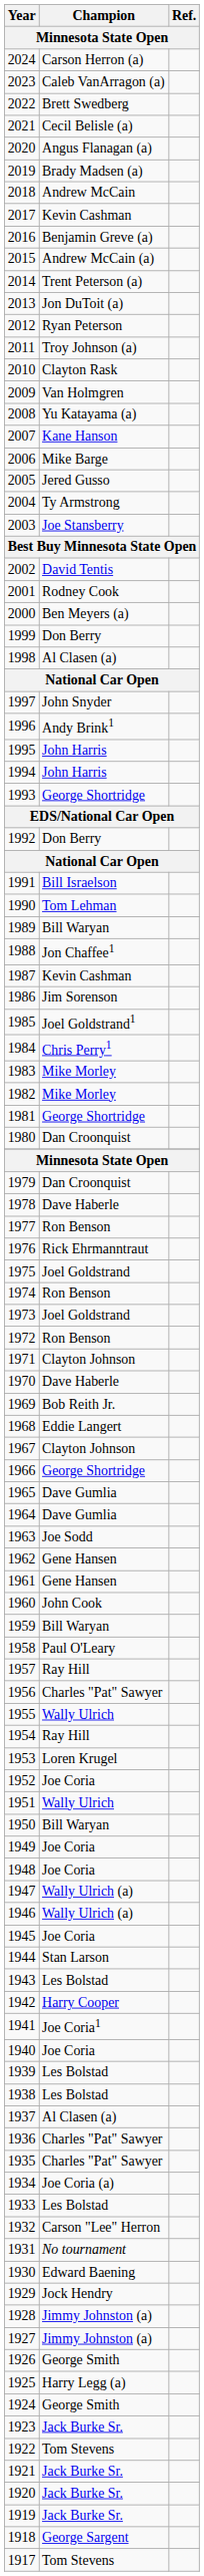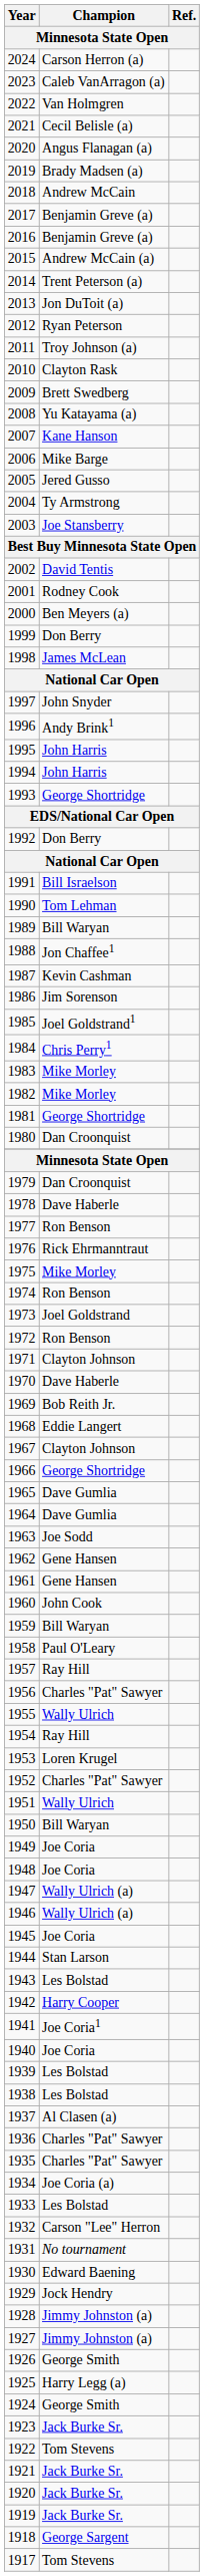 <table class="wikitable">
 <tr>
 <th>Year</th>
 <th>Champion</th>
 <th>Ref.</th>
 </tr>
 <tr>
 <th colspan=3>Minnesota State Open</th>
 </tr>
 <tr>
 <td>2024</td>
 <td>Carson Herron (a)</td>
 <td></td>
 </tr>
 <tr>
 <td>2023</td>
 <td>Caleb VanArragon (a)</td>
 <td></td>
 </tr>
 <tr>
 <td>2022</td>
-<td>Brett Swedberg</td>
+<td>Van Holmgren</td>
 <td></td>
 </tr>
 <tr>
 <td>2021</td>
 <td>Cecil Belisle (a)</td>
 <td></td>
 </tr>
 <tr>
 <td>2020</td>
 <td>Angus Flanagan (a)</td>
 <td></td>
 </tr>
 <tr>
 <td>2019</td>
 <td>Brady Madsen (a)</td>
 <td></td>
 </tr>
 <tr>
 <td>2018</td>
 <td>Andrew McCain</td>
 <td></td>
 </tr>
 <tr>
 <td>2017</td>
-<td>Kevin Cashman</td>
+<td>Benjamin Greve (a)</td>
 <td></td>
 </tr>
 <tr>
 <td>2016</td>
 <td>Benjamin Greve (a)</td>
 <td></td>
 </tr>
 <tr>
 <td>2015</td>
 <td>Andrew McCain (a)</td>
 <td></td>
 </tr>
 <tr>
 <td>2014</td>
 <td>Trent Peterson (a)</td>
 <td></td>
 </tr>
 <tr>
 <td>2013</td>
 <td>Jon DuToit (a)</td>
 <td></td>
 </tr>
 <tr>
 <td>2012</td>
 <td>Ryan Peterson</td>
 <td></td>
 </tr>
 <tr>
 <td>2011</td>
 <td>Troy Johnson (a)</td>
 <td></td>
 </tr>
 <tr>
 <td>2010</td>
 <td>Clayton Rask</td>
 <td></td>
 </tr>
 <tr>
 <td>2009</td>
-<td>Van Holmgren</td>
+<td>Brett Swedberg</td>
 <td></td>
 </tr>
 <tr>
 <td>2008</td>
 <td>Yu Katayama (a)</td>
 <td></td>
 </tr>
 <tr>
 <td>2007</td>
 <td><a href='#'>Kane Hanson</a></td>
 <td></td>
 </tr>
 <tr>
 <td>2006</td>
 <td>Mike Barge</td>
 <td></td>
 </tr>
 <tr>
 <td>2005</td>
 <td>Jered Gusso</td>
 <td></td>
 </tr>
 <tr>
 <td>2004</td>
 <td>Ty Armstrong</td>
 <td></td>
 </tr>
 <tr>
 <td>2003</td>
 <td><a href='#'>Joe Stansberry</a></td>
 <td></td>
 </tr>
 <tr>
 <th colspan=3>Best Buy Minnesota State Open</th>
 </tr>
 <tr>
 <td>2002</td>
 <td><a href='#'>David Tentis</a></td>
 <td></td>
 </tr>
 <tr>
 <td>2001</td>
 <td>Rodney Cook</td>
 <td></td>
 </tr>
 <tr>
 <td>2000</td>
 <td>Ben Meyers (a)</td>
 <td></td>
 </tr>
 <tr>
 <td>1999</td>
 <td>Don Berry</td>
 <td></td>
 </tr>
 <tr>
 <td>1998</td>
-<td>Al Clasen (a)</td>
+<td><a href='#'>James McLean</a></td>
 <td></td>
 </tr>
 <tr>
 <th colspan=3>National Car Open</th>
 </tr>
 <tr>
 <td>1997</td>
 <td>John Snyder</td>
 <td></td>
 </tr>
 <tr>
 <td>1996</td>
 <td>Andy Brink<sup>1</sup></td>
 <td></td>
 </tr>
 <tr>
 <td>1995</td>
 <td><a href='#'>John Harris</a></td>
 <td></td>
 </tr>
 <tr>
 <td>1994</td>
 <td><a href='#'>John Harris</a></td>
 <td></td>
 </tr>
 <tr>
 <td>1993</td>
 <td><a href='#'>George Shortridge</a></td>
 <td></td>
 </tr>
 <tr>
 <th colspan=3>EDS/National Car Open</th>
 </tr>
 <tr>
 <td>1992</td>
 <td>Don Berry</td>
 <td></td>
 </tr>
 <tr>
 <th colspan=3>National Car Open</th>
 </tr>
 <tr>
 <td>1991</td>
 <td><a href='#'>Bill Israelson</a></td>
 <td></td>
 </tr>
 <tr>
 <td>1990</td>
 <td><a href='#'>Tom Lehman</a></td>
 <td></td>
 </tr>
 <tr>
 <td>1989</td>
 <td>Bill Waryan</td>
 <td></td>
 </tr>
 <tr>
 <td>1988</td>
 <td>Jon Chaffee<sup>1</sup></td>
 <td></td>
 </tr>
 <tr>
 <td>1987</td>
 <td>Kevin Cashman</td>
 <td></td>
 </tr>
 <tr>
 <td>1986</td>
 <td>Jim Sorenson</td>
 <td></td>
 </tr>
 <tr>
 <td>1985</td>
 <td>Joel Goldstrand<sup>1</sup></td>
 <td></td>
 </tr>
 <tr>
 <td>1984</td>
 <td><a href='#'>Chris Perry<sup>1</sup></a></td>
 <td></td>
 </tr>
 <tr>
 <td>1983</td>
 <td><a href='#'>Mike Morley</a></td>
 <td></td>
 </tr>
 <tr>
 <td>1982</td>
 <td><a href='#'>Mike Morley</a></td>
 <td></td>
 </tr>
 <tr>
 <td>1981</td>
 <td><a href='#'>George Shortridge</a></td>
 <td></td>
 </tr>
 <tr>
 <td>1980</td>
 <td>Dan Croonquist</td>
 <td></td>
 </tr>
 <tr>
 </tr>
 <tr>
 <th colspan=3>Minnesota State Open</th>
 </tr>
 <tr>
 <td>1979</td>
 <td>Dan Croonquist</td>
 <td></td>
 </tr>
 <tr>
 <td>1978</td>
 <td>Dave Haberle</td>
 <td></td>
 </tr>
 <tr>
 <td>1977</td>
 <td>Ron Benson</td>
 <td></td>
 </tr>
 <tr>
 <td>1976</td>
 <td>Rick Ehrmanntraut</td>
 <td></td>
 </tr>
 <tr>
 <td>1975</td>
-<td>Joel Goldstrand</td>
+<td><a href='#'>Mike Morley</a></td>
 <td></td>
 </tr>
 <tr>
 <td>1974</td>
 <td>Ron Benson</td>
 <td></td>
 </tr>
 <tr>
 <td>1973</td>
 <td>Joel Goldstrand</td>
 <td></td>
 </tr>
 <tr>
 <td>1972</td>
 <td>Ron Benson</td>
 <td></td>
 </tr>
 <tr>
 <td>1971</td>
 <td>Clayton Johnson</td>
 <td></td>
 </tr>
 <tr>
 <td>1970</td>
 <td>Dave Haberle</td>
 <td></td>
 </tr>
 <tr>
 <td>1969</td>
 <td>Bob Reith Jr.</td>
 <td></td>
 </tr>
 <tr>
 <td>1968</td>
 <td>Eddie Langert</td>
 <td></td>
 </tr>
 <tr>
 <td>1967</td>
 <td>Clayton Johnson</td>
 <td></td>
 </tr>
 <tr>
 <td>1966</td>
 <td><a href='#'>George Shortridge</a></td>
 <td></td>
 </tr>
 <tr>
 <td>1965</td>
 <td>Dave Gumlia</td>
 <td></td>
 </tr>
 <tr>
 <td>1964</td>
 <td>Dave Gumlia</td>
 <td></td>
 </tr>
 <tr>
 <td>1963</td>
 <td>Joe Sodd</td>
 <td></td>
 </tr>
 <tr>
 <td>1962</td>
 <td>Gene Hansen</td>
 <td></td>
 </tr>
 <tr>
 <td>1961</td>
 <td>Gene Hansen</td>
 <td></td>
 </tr>
 <tr>
 <td>1960</td>
 <td>John Cook</td>
 <td></td>
 </tr>
 <tr>
 <td>1959</td>
 <td>Bill Waryan</td>
 <td></td>
 </tr>
 <tr>
 <td>1958</td>
 <td>Paul O'Leary</td>
 <td></td>
 </tr>
 <tr>
 <td>1957</td>
 <td>Ray Hill</td>
 <td></td>
 </tr>
 <tr>
 <td>1956</td>
 <td>Charles "Pat" Sawyer</td>
 <td></td>
 </tr>
 <tr>
 <td>1955</td>
 <td><a href='#'>Wally Ulrich</a></td>
 <td></td>
 </tr>
 <tr>
 <td>1954</td>
 <td>Ray Hill</td>
 <td></td>
 </tr>
 <tr>
 <td>1953</td>
 <td>Loren Krugel</td>
 <td></td>
 </tr>
 <tr>
 <td>1952</td>
-<td>Joe Coria</td>
+<td>Charles "Pat" Sawyer</td>
 <td></td>
 </tr>
 <tr>
 <td>1951</td>
 <td><a href='#'>Wally Ulrich</a></td>
 <td></td>
 </tr>
 <tr>
 <td>1950</td>
 <td>Bill Waryan</td>
 <td></td>
 </tr>
 <tr>
 <td>1949</td>
 <td>Joe Coria</td>
 <td></td>
 </tr>
 <tr>
 <td>1948</td>
 <td>Joe Coria</td>
 <td></td>
 </tr>
 <tr>
 <td>1947</td>
 <td><a href='#'>Wally Ulrich</a> (a)</td>
 <td></td>
 </tr>
 <tr>
 <td>1946</td>
 <td><a href='#'>Wally Ulrich</a> (a)</td>
 <td></td>
 </tr>
 <tr>
 <td>1945</td>
 <td>Joe Coria</td>
 <td></td>
 </tr>
 <tr>
 <td>1944</td>
 <td>Stan Larson</td>
 <td></td>
 </tr>
 <tr>
 <td>1943</td>
 <td>Les Bolstad</td>
 <td></td>
 </tr>
 <tr>
 <td>1942</td>
 <td><a href='#'>Harry Cooper</a></td>
 <td></td>
 </tr>
 <tr>
 <td>1941</td>
 <td>Joe Coria<sup>1</sup></td>
 <td></td>
 </tr>
 <tr>
 <td>1940</td>
 <td>Joe Coria</td>
 <td></td>
 </tr>
 <tr>
 <td>1939</td>
 <td>Les Bolstad</td>
 <td></td>
 </tr>
 <tr>
 <td>1938</td>
 <td>Les Bolstad</td>
 <td></td>
 </tr>
 <tr>
 <td>1937</td>
 <td>Al Clasen (a)</td>
 <td></td>
 </tr>
 <tr>
 <td>1936</td>
 <td>Charles "Pat" Sawyer</td>
 <td></td>
 </tr>
 <tr>
 <td>1935</td>
 <td>Charles "Pat" Sawyer</td>
 <td></td>
 </tr>
 <tr>
 <td>1934</td>
 <td>Joe Coria (a)</td>
 <td></td>
 </tr>
 <tr>
 <td>1933</td>
 <td>Les Bolstad</td>
 <td></td>
 </tr>
 <tr>
 <td>1932</td>
 <td>Carson "Lee" Herron</td>
 <td></td>
 </tr>
 <tr>
 <td>1931</td>
 <td><em>No tournament</em></td>
 <td></td>
 </tr>
 <tr>
 <td>1930</td>
 <td>Edward Baening</td>
 <td></td>
 </tr>
 <tr>
 <td>1929</td>
 <td>Jock Hendry</td>
 <td></td>
 </tr>
 <tr>
 <td>1928</td>
 <td><a href='#'>Jimmy Johnston</a> (a)</td>
 <td></td>
 </tr>
 <tr>
 <td>1927</td>
 <td><a href='#'>Jimmy Johnston</a> (a)</td>
 <td></td>
 </tr>
 <tr>
 <td>1926</td>
 <td>George Smith</td>
 <td></td>
 </tr>
 <tr>
 <td>1925</td>
 <td>Harry Legg (a)</td>
 <td></td>
 </tr>
 <tr>
 <td>1924</td>
 <td>George Smith</td>
 <td></td>
 </tr>
 <tr>
 <td>1923</td>
 <td><a href='#'>Jack Burke Sr.</a></td>
 <td></td>
 </tr>
 <tr>
 <td>1922</td>
 <td>Tom Stevens</td>
 <td></td>
 </tr>
 <tr>
 <td>1921</td>
 <td><a href='#'>Jack Burke Sr.</a></td>
 <td></td>
 </tr>
 <tr>
 <td>1920</td>
 <td><a href='#'>Jack Burke Sr.</a></td>
 <td></td>
 </tr>
 <tr>
 <td>1919</td>
 <td><a href='#'>Jack Burke Sr.</a></td>
 <td></td>
 </tr>
 <tr>
 <td>1918</td>
 <td><a href='#'>George Sargent</a></td>
 <td></td>
 </tr>
 <tr>
 <td>1917</td>
 <td>Tom Stevens</td>
 <td></td>
 </tr>
 </table>
